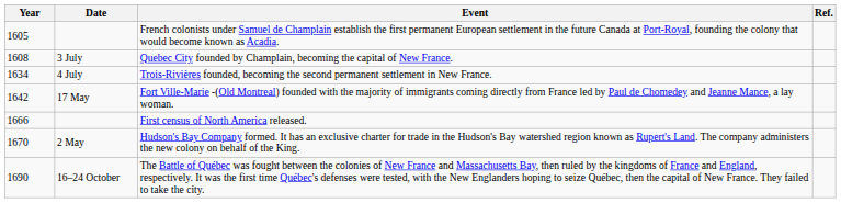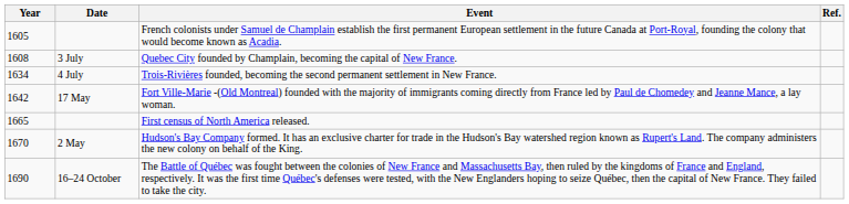 <table class="wikitable" width="100%">
 <tr>
 <th style="width:6%">Year</th>
 <th style="width:10%">Date</th>
 <th>Event</th>
 <th>Ref.</th>
 </tr>
 <tr>
 <td>1605</td>
 <td></td>
 <td>French colonists under <a href='#'>Samuel de Champlain</a> establish the first permanent European settlement in the future Canada at <a href='#'>Port-Royal</a>, founding the colony that would become known as <a href='#'>Acadia</a>.</td>
 <td></td>
 </tr>
 <tr>
 <td>1608</td>
 <td>3 July</td>
 <td><a href='#'>Quebec City</a> founded by Champlain, becoming the capital of <a href='#'>New France</a>.</td>
 <td></td>
 </tr>
 <tr>
 <td>1634</td>
 <td>4 July</td>
 <td><a href='#'>Trois-Rivières</a> founded, becoming the second permanent settlement in New France.</td>
 <td></td>
 </tr>
 <tr>
 <td>1642</td>
 <td>17 May</td>
 <td><a href='#'>Fort Ville-Marie</a> -(<a href='#'>Old Montreal</a>) founded with the majority of immigrants coming directly from France led by <a href='#'>Paul de Chomedey</a> and <a href='#'>Jeanne Mance</a>, a lay woman.</td>
 <td></td>
 </tr>
 <tr>
-<td>1666</td>
+<td>1665</td>
 <td></td>
 <td><a href='#'>First census of North America</a> released.</td>
 <td></td>
 </tr>
 <tr>
 <td>1670</td>
 <td>2 May</td>
 <td><a href='#'>Hudson's Bay Company</a> formed. It has an exclusive charter for trade in the Hudson's Bay watershed region known as <a href='#'>Rupert's Land</a>. The company administers the new colony on behalf of the King.</td>
 <td></td>
 </tr>
 <tr>
 <td>1690</td>
 <td>16–24 October</td>
 <td>The <a href='#'>Battle of Québec</a> was fought between the colonies of <a href='#'>New France</a> and <a href='#'>Massachusetts Bay</a>, then ruled by the kingdoms of <a href='#'>France</a> and <a href='#'>England</a>, respectively. It was the first time <a href='#'>Québec</a>'s defenses were tested, with the New Englanders hoping to seize Québec, then the capital of New France. They failed to take the city.</td>
 <td></td>
 </tr>
 </table>
